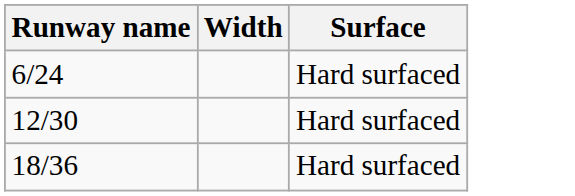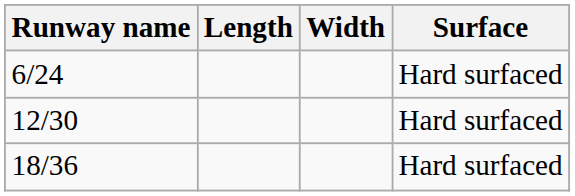 <table class="wikitable">
 <tr>
 <th>Runway name</th>
+<th>Length</th>
 <th>Width</th>
 <th>Surface</th>
 </tr>
 <tr>
 <td>6/24</td>
 <td></td>
+<td></td>
 <td>Hard surfaced</td>
 </tr>
 <tr>
 <td>12/30</td>
+<td></td>
 <td></td>
 <td>Hard surfaced</td>
 </tr>
 <tr>
 <td>18/36</td>
 <td></td>
+<td></td>
 <td>Hard surfaced</td>
 </tr>
 </table>
